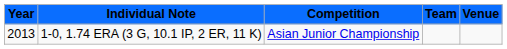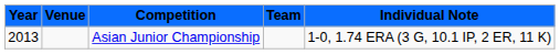 <table class="wikitable">
 <tr>
 <th style="background:#0A6EFF"><span>Year</span></th>
-<th style="background:#0A6EFF"><span>Individual Note</span></th>
+<th style="background:#0A6EFF"><span>Venue</span></th>
 <th style="background:#0A6EFF"><span>Competition</span></th>
 <th style="background:#0A6EFF"><span>Team</span></th>
-<th style="background:#0A6EFF"><span>Venue</span></th>
+<th style="background:#0A6EFF"><span>Individual Note</span></th>
 </tr>
 <tr>
 <td>2013</td>
-<td style="text-align:center">1-0, 1.74 ERA (3 G, 10.1 IP, 2 ER, 11 K)</td>
+<td></td>
 <td><a href='#'>Asian Junior Championship</a></td>
 <td style="text-align:center"></td>
-<td></td>
+<td style="text-align:center">1-0, 1.74 ERA (3 G, 10.1 IP, 2 ER, 11 K)</td>
 </tr>
 </table>
